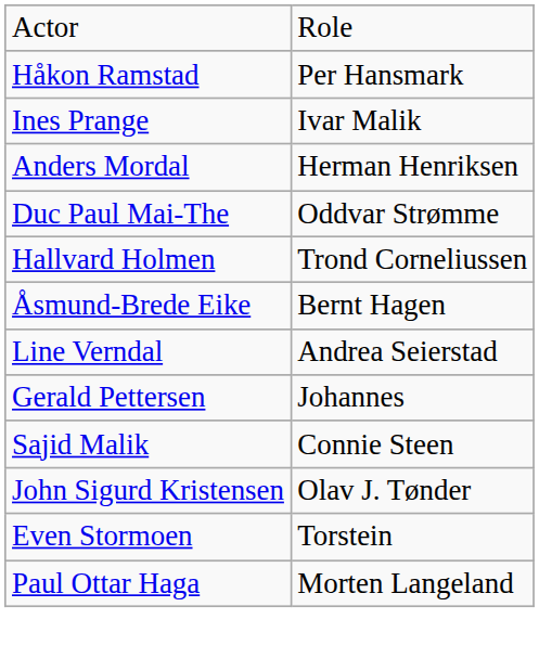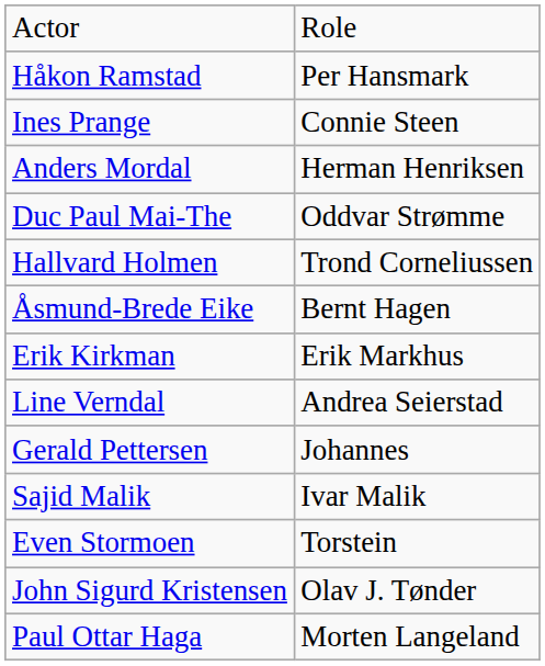 <table class="wikitable">
 <tr>
 <td>Actor</td>
 <td>Role</td>
 </tr>
 <tr>
 <td><a href='#'>Håkon Ramstad</a></td>
 <td>Per Hansmark</td>
 </tr>
 <tr>
 <td><a href='#'>Ines Prange</a></td>
-<td>Ivar Malik</td>
+<td>Connie Steen</td>
 </tr>
 <tr>
 <td><a href='#'>Anders Mordal</a></td>
 <td>Herman Henriksen</td>
 </tr>
 <tr>
 <td><a href='#'>Duc Paul Mai-The</a></td>
 <td>Oddvar Strømme</td>
 </tr>
 <tr>
 <td><a href='#'>Hallvard Holmen</a></td>
 <td>Trond Corneliussen</td>
 </tr>
 <tr>
 <td><a href='#'>Åsmund-Brede Eike</a></td>
 <td>Bernt Hagen</td>
 </tr>
 <tr>
+<td><a href='#'>Erik Kirkman</a></td>
+<td>Erik Markhus</td>
+</tr>
+<tr>
 <td><a href='#'>Line Verndal</a></td>
 <td>Andrea Seierstad</td>
 </tr>
 <tr>
 <td><a href='#'>Gerald Pettersen</a></td>
 <td>Johannes</td>
 </tr>
 <tr>
 <td><a href='#'>Sajid Malik</a></td>
-<td>Connie Steen</td>
+<td>Ivar Malik</td>
+</tr>
+<tr>
+<td><a href='#'>Even Stormoen</a></td>
+<td>Torstein</td>
 </tr>
 <tr>
 <td><a href='#'>John Sigurd Kristensen</a></td>
 <td>Olav J. Tønder</td>
 </tr>
 <tr>
-<td><a href='#'>Even Stormoen</a></td>
-<td>Torstein</td>
-</tr>
-<tr>
 <td><a href='#'>Paul Ottar Haga</a></td>
 <td>Morten Langeland</td>
 </tr>
 </table>
